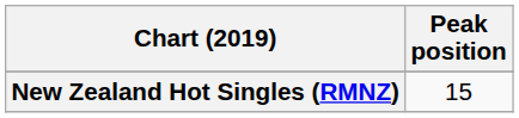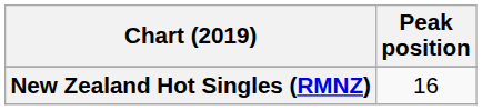 <table class="wikitable sortable plainrowheaders" style="text-align:center">
 <tr>
 <th scope="col">Chart (2019)</th>
 <th scope="col">Peak<br>position</th>
 </tr>
 <tr>
 </tr>
 <tr>
 <th scope="row">New Zealand Hot Singles (<a href='#'>RMNZ</a>)</th>
-<td>15</td>
+<td>16</td>
 </tr>
 <tr>
 </tr>
 <tr>
 </tr>
 <tr>
 </tr>
 </table>
